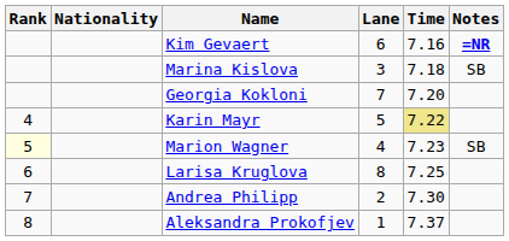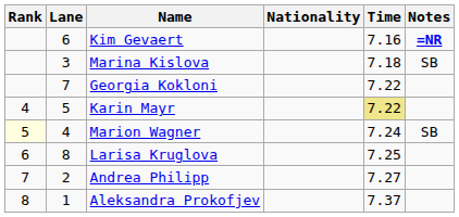 <table class="wikitable sortable" style="text-align:center">
 <tr>
 <th>Rank</th>
+<th>Lane</th>
+<th>Name</th>
 <th>Nationality</th>
-<th>Name</th>
-<th>Lane</th>
 <th>Time</th>
 <th>Notes</th>
 </tr>
 <tr>
 <td></td>
+<td>6</td>
+<td align="left"><a href='#'>Kim Gevaert</a></td>
 <td align=left></td>
-<td align="left"><a href='#'>Kim Gevaert</a></td>
-<td>6</td>
 <td>7.16</td>
 <td><strong><a href='#'>=NR</a></strong></td>
 </tr>
 <tr>
 <td></td>
+<td>3</td>
+<td align="left"><a href='#'>Marina Kislova</a></td>
 <td align=left></td>
-<td align="left"><a href='#'>Marina Kislova</a></td>
-<td>3</td>
 <td>7.18</td>
 <td>SB</td>
 </tr>
 <tr>
 <td></td>
+<td>7</td>
+<td align="left"><a href='#'>Georgia Kokloni</a></td>
 <td align=left></td>
-<td align="left"><a href='#'>Georgia Kokloni</a></td>
-<td>7</td>
-<td>7.20</td>
+<td>7.22</td>
 <td></td>
 </tr>
 <tr>
 <td>4</td>
+<td>5</td>
+<td align="left"><a href='#'>Karin Mayr</a></td>
 <td align=left></td>
-<td align="left"><a href='#'>Karin Mayr</a></td>
-<td>5</td>
 <td style="background: khaki;">7.22</td>
 <td></td>
 </tr>
 <tr>
 <td style="background: lightyellow;">5</td>
+<td>4</td>
+<td align="left"><a href='#'>Marion Wagner</a></td>
 <td align=left></td>
-<td align="left"><a href='#'>Marion Wagner</a></td>
-<td>4</td>
-<td>7.23</td>
+<td>7.24</td>
 <td>SB</td>
 </tr>
 <tr>
 <td>6</td>
+<td>8</td>
+<td align="left"><a href='#'>Larisa Kruglova</a></td>
 <td align=left></td>
-<td align="left"><a href='#'>Larisa Kruglova</a></td>
-<td>8</td>
 <td>7.25</td>
 <td></td>
 </tr>
 <tr>
 <td>7</td>
+<td>2</td>
+<td align="left"><a href='#'>Andrea Philipp</a></td>
 <td align=left></td>
-<td align="left"><a href='#'>Andrea Philipp</a></td>
-<td>2</td>
-<td>7.30</td>
+<td>7.27</td>
 <td></td>
 </tr>
 <tr>
 <td>8</td>
+<td>1</td>
+<td align="left"><a href='#'>Aleksandra Prokofjev</a></td>
 <td align=left></td>
-<td align="left"><a href='#'>Aleksandra Prokofjev</a></td>
-<td>1</td>
 <td>7.37</td>
 <td></td>
 </tr>
 </table>
